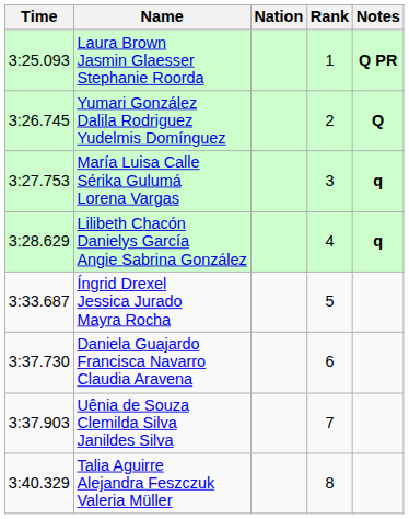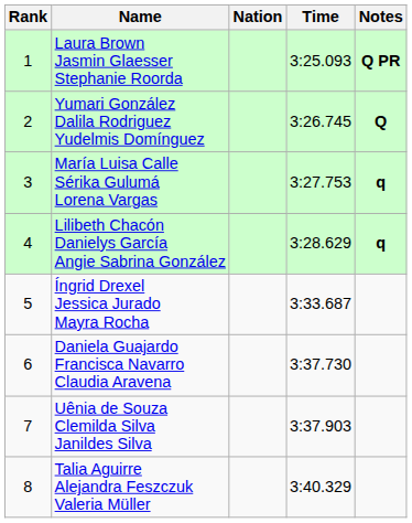 <table class="wikitable sortable" style="text-align:center">
 <tr>
-<th>Time</th>
+<th>Rank</th>
 <th>Name</th>
 <th>Nation</th>
-<th>Rank</th>
+<th>Time</th>
 <th>Notes</th>
 </tr>
 <tr bgcolor=ccffcc>
-<td>3:25.093</td>
+<td>1</td>
 <td align=left><a href='#'>Laura Brown</a><br><a href='#'>Jasmin Glaesser</a><br><a href='#'>Stephanie Roorda</a></td>
 <td align=left></td>
-<td>1</td>
+<td>3:25.093</td>
 <td><strong>Q</strong> <strong>PR</strong></td>
 </tr>
 <tr bgcolor=ccffcc>
-<td>3:26.745</td>
+<td>2</td>
 <td align=left><a href='#'>Yumari González</a><br><a href='#'>Dalila Rodriguez</a><br><a href='#'>Yudelmis Domínguez</a></td>
 <td align=left></td>
-<td>2</td>
+<td>3:26.745</td>
 <td><strong>Q</strong></td>
 </tr>
 <tr bgcolor=ccffcc>
-<td>3:27.753</td>
+<td>3</td>
 <td align=left><a href='#'>María Luisa Calle</a><br><a href='#'>Sérika Gulumá</a><br><a href='#'>Lorena Vargas</a></td>
 <td align=left></td>
-<td>3</td>
+<td>3:27.753</td>
 <td><strong>q</strong></td>
 </tr>
 <tr bgcolor=ccffcc>
-<td>3:28.629</td>
+<td>4</td>
 <td align=left><a href='#'>Lilibeth Chacón</a><br><a href='#'>Danielys García</a><br><a href='#'>Angie Sabrina González</a></td>
 <td align=left></td>
-<td>4</td>
+<td>3:28.629</td>
 <td><strong>q</strong></td>
 </tr>
 <tr>
-<td>3:33.687</td>
+<td>5</td>
 <td align=left><a href='#'>Íngrid Drexel</a><br><a href='#'>Jessica Jurado</a><br><a href='#'>Mayra Rocha</a></td>
 <td align=left></td>
-<td>5</td>
+<td>3:33.687</td>
 <td></td>
 </tr>
 <tr>
-<td>3:37.730</td>
+<td>6</td>
 <td align=left><a href='#'>Daniela Guajardo</a><br><a href='#'>Francisca Navarro</a><br><a href='#'>Claudia Aravena</a></td>
 <td align=left></td>
-<td>6</td>
+<td>3:37.730</td>
 <td></td>
 </tr>
 <tr>
-<td>3:37.903</td>
+<td>7</td>
 <td align=left><a href='#'>Uênia de Souza</a><br><a href='#'>Clemilda Silva</a><br><a href='#'>Janildes Silva</a></td>
 <td align=left></td>
-<td>7</td>
+<td>3:37.903</td>
 <td></td>
 </tr>
 <tr>
-<td>3:40.329</td>
+<td>8</td>
 <td align=left><a href='#'>Talia Aguirre</a><br><a href='#'>Alejandra Feszczuk</a><br><a href='#'>Valeria Müller</a></td>
 <td align=left></td>
-<td>8</td>
+<td>3:40.329</td>
 <td></td>
 </tr>
 </table>
